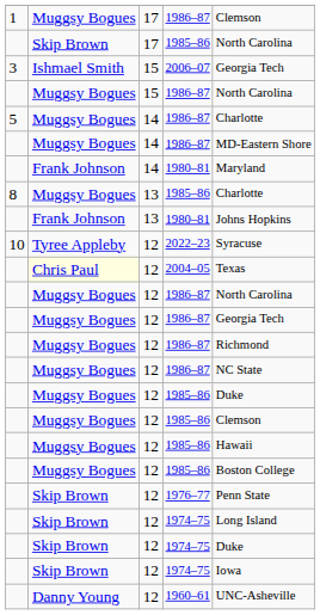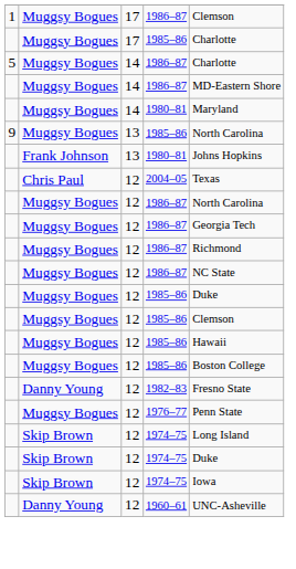 <table class="wikitable">
 <tr>
 </tr>
 <tr>
 <td>1</td>
 <td><a href='#'>Muggsy Bogues</a></td>
 <td>17</td>
 <td style="font-size:80%;"><a href='#'>1986–87</a></td>
 <td style="font-size:80%;">Clemson</td>
 </tr>
 <tr>
 <td></td>
-<td><a href='#'>Skip Brown</a></td>
+<td><a href='#'>Muggsy Bogues</a></td>
 <td>17</td>
 <td style="font-size:80%;"><a href='#'>1985–86</a></td>
-<td style="font-size:80%;">North Carolina</td>
-</tr>
-<tr>
-<td>3</td>
-<td><a href='#'>Ishmael Smith</a></td>
-<td>15</td>
-<td style="font-size:80%;"><a href='#'>2006–07</a></td>
-<td style="font-size:80%;">Georgia Tech</td>
-</tr>
-<tr>
-<td></td>
-<td><a href='#'>Muggsy Bogues</a></td>
-<td>15</td>
-<td style="font-size:80%;"><a href='#'>1986–87</a></td>
-<td style="font-size:80%;">North Carolina</td>
+<td style="font-size:80%;">Charlotte</td>
 </tr>
 <tr>
 <td>5</td>
 <td><a href='#'>Muggsy Bogues</a></td>
 <td>14</td>
 <td style="font-size:80%;"><a href='#'>1986–87</a></td>
 <td style="font-size:80%;">Charlotte</td>
 </tr>
 <tr>
 <td></td>
 <td><a href='#'>Muggsy Bogues</a></td>
 <td>14</td>
 <td style="font-size:80%;"><a href='#'>1986–87</a></td>
 <td style="font-size:80%;">MD-Eastern Shore</td>
 </tr>
 <tr>
 <td></td>
-<td><a href='#'>Frank Johnson</a></td>
+<td><a href='#'>Muggsy Bogues</a></td>
 <td>14</td>
 <td style="font-size:80%;"><a href='#'>1980–81</a></td>
 <td style="font-size:80%;">Maryland</td>
 </tr>
 <tr>
-<td>8</td>
+<td>9</td>
 <td><a href='#'>Muggsy Bogues</a></td>
 <td>13</td>
 <td style="font-size:80%;"><a href='#'>1985–86</a></td>
-<td style="font-size:80%;">Charlotte</td>
+<td style="font-size:80%;">North Carolina</td>
 </tr>
 <tr>
 <td></td>
 <td><a href='#'>Frank Johnson</a></td>
 <td>13</td>
 <td style="font-size:80%;"><a href='#'>1980–81</a></td>
 <td style="font-size:80%;">Johns Hopkins</td>
 </tr>
 <tr>
-<td>10</td>
-<td><a href='#'>Tyree Appleby</a></td>
-<td>12</td>
-<td style="font-size:80%;"><a href='#'>2022–23</a></td>
-<td style="font-size:80%;">Syracuse</td>
-</tr>
-<tr>
 <td></td>
-<td style="background: lightyellow;"><a href='#'>Chris Paul</a></td>
+<td><a href='#'>Chris Paul</a></td>
 <td>12</td>
 <td style="font-size:80%;"><a href='#'>2004–05</a></td>
 <td style="font-size:80%;">Texas</td>
 </tr>
 <tr>
 <td></td>
 <td><a href='#'>Muggsy Bogues</a></td>
 <td>12</td>
 <td style="font-size:80%;"><a href='#'>1986–87</a></td>
 <td style="font-size:80%;">North Carolina</td>
 </tr>
 <tr>
 <td></td>
 <td><a href='#'>Muggsy Bogues</a></td>
 <td>12</td>
 <td style="font-size:80%;"><a href='#'>1986–87</a></td>
 <td style="font-size:80%;">Georgia Tech</td>
 </tr>
 <tr>
 <td></td>
 <td><a href='#'>Muggsy Bogues</a></td>
 <td>12</td>
 <td style="font-size:80%;"><a href='#'>1986–87</a></td>
 <td style="font-size:80%;">Richmond</td>
 </tr>
 <tr>
 <td></td>
 <td><a href='#'>Muggsy Bogues</a></td>
 <td>12</td>
 <td style="font-size:80%;"><a href='#'>1986–87</a></td>
 <td style="font-size:80%;">NC State</td>
 </tr>
 <tr>
 <td></td>
 <td><a href='#'>Muggsy Bogues</a></td>
 <td>12</td>
 <td style="font-size:80%;"><a href='#'>1985–86</a></td>
 <td style="font-size:80%;">Duke</td>
 </tr>
 <tr>
 <td></td>
 <td><a href='#'>Muggsy Bogues</a></td>
 <td>12</td>
 <td style="font-size:80%;"><a href='#'>1985–86</a></td>
 <td style="font-size:80%;">Clemson</td>
 </tr>
 <tr>
 <td></td>
 <td><a href='#'>Muggsy Bogues</a></td>
 <td>12</td>
 <td style="font-size:80%;"><a href='#'>1985–86</a></td>
 <td style="font-size:80%;">Hawaii</td>
 </tr>
 <tr>
 <td></td>
 <td><a href='#'>Muggsy Bogues</a></td>
 <td>12</td>
 <td style="font-size:80%;"><a href='#'>1985–86</a></td>
 <td style="font-size:80%;">Boston College</td>
 </tr>
 <tr>
 <td></td>
-<td><a href='#'>Skip Brown</a></td>
+<td><a href='#'>Danny Young</a></td>
+<td>12</td>
+<td style="font-size:80%;"><a href='#'>1982–83</a></td>
+<td style="font-size:80%;">Fresno State</td>
+</tr>
+<tr>
+<td></td>
+<td><a href='#'>Muggsy Bogues</a></td>
 <td>12</td>
 <td style="font-size:80%;"><a href='#'>1976–77</a></td>
 <td style="font-size:80%;">Penn State</td>
 </tr>
 <tr>
 <td></td>
 <td><a href='#'>Skip Brown</a></td>
 <td>12</td>
 <td style="font-size:80%;"><a href='#'>1974–75</a></td>
 <td style="font-size:80%;">Long Island</td>
 </tr>
 <tr>
 <td></td>
 <td><a href='#'>Skip Brown</a></td>
 <td>12</td>
 <td style="font-size:80%;"><a href='#'>1974–75</a></td>
 <td style="font-size:80%;">Duke</td>
 </tr>
 <tr>
 <td></td>
 <td><a href='#'>Skip Brown</a></td>
 <td>12</td>
 <td style="font-size:80%;"><a href='#'>1974–75</a></td>
 <td style="font-size:80%;">Iowa</td>
 </tr>
 <tr>
 <td></td>
 <td><a href='#'>Danny Young</a></td>
 <td>12</td>
 <td style="font-size:80%;"><a href='#'>1960–61</a></td>
 <td style="font-size:80%;">UNC-Asheville</td>
 </tr>
 </table>
